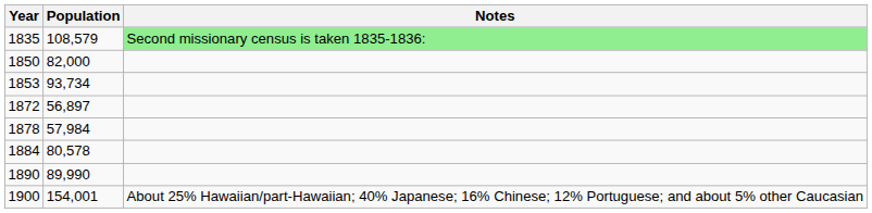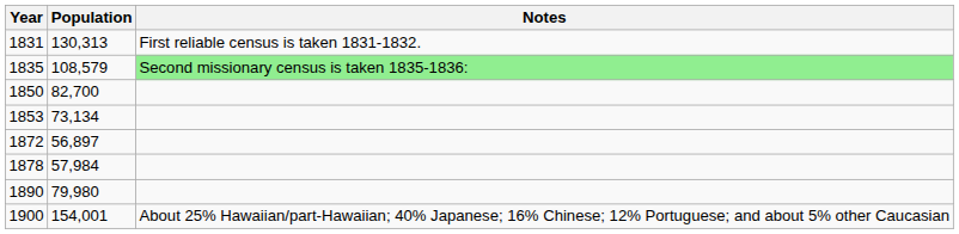 <table class="wikitable">
 <tr>
 <th>Year</th>
 <th>Population</th>
 <th>Notes</th>
+</tr>
+<tr>
+<td>1831</td>
+<td>130,313</td>
+<td>First reliable census is taken 1831-1832.</td>
 </tr>
 <tr>
 <td>1835</td>
 <td>108,579</td>
 <td style="background: lightgreen;">Second missionary census is taken 1835-1836:</td>
 </tr>
 <tr>
 <td>1850</td>
-<td>82,000</td>
+<td>82,700</td>
 <td></td>
 </tr>
 <tr>
 <td>1853</td>
-<td>93,734</td>
+<td>73,134</td>
 <td></td>
 </tr>
 <tr>
 <td>1872</td>
 <td>56,897</td>
 <td></td>
 </tr>
 <tr>
 <td>1878</td>
 <td>57,984</td>
 <td></td>
 </tr>
 <tr>
-<td>1884</td>
-<td>80,578</td>
-<td></td>
-</tr>
-<tr>
 <td>1890</td>
-<td>89,990</td>
+<td>79,980</td>
 <td></td>
 </tr>
 <tr>
 <td>1900</td>
 <td>154,001</td>
 <td>About 25% Hawaiian/part-Hawaiian; 40% Japanese; 16% Chinese; 12% Portuguese; and about 5% other Caucasian</td>
 </tr>
 </table>
